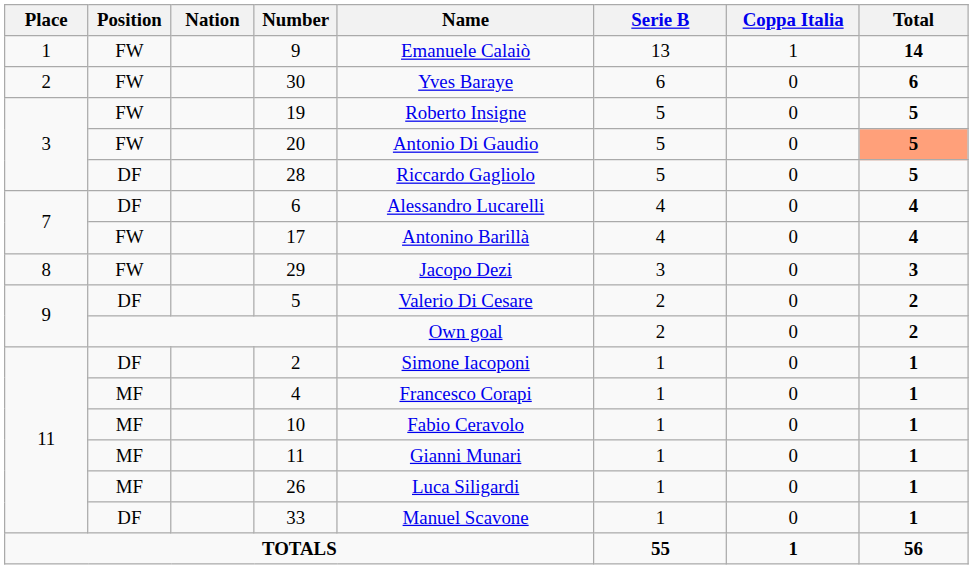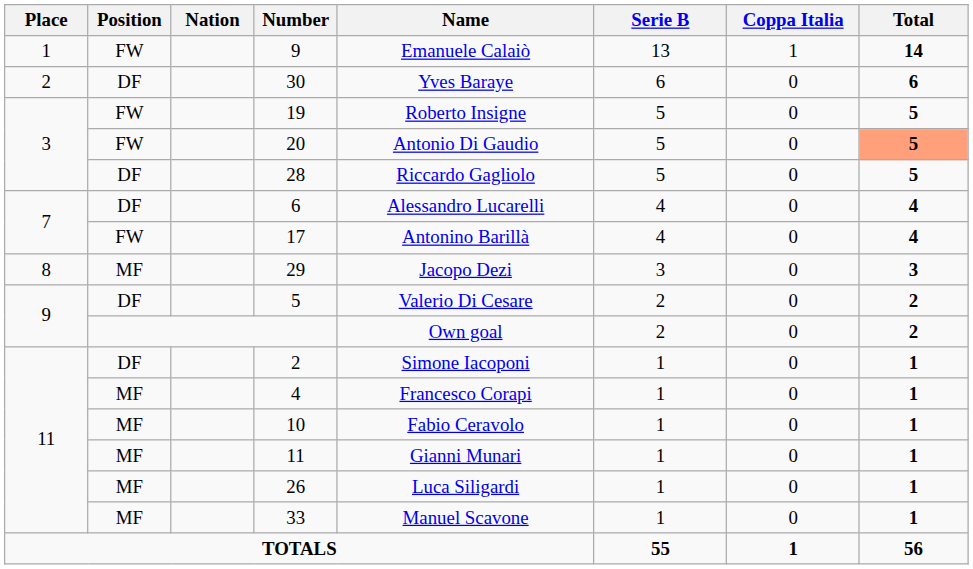 <table class="wikitable" style="font-size: 95%; text-align: center;">
 <tr>
 <th width=60>Place</th>
 <th width=60>Position</th>
 <th width=60>Nation</th>
 <th width=60>Number</th>
 <th width=200>Name</th>
 <th width=100><a href='#'>Serie B</a></th>
 <th width=100><a href='#'>Coppa Italia</a></th>
 <th width=80><strong>Total</strong></th>
 </tr>
 <tr>
 <td>1</td>
 <td>FW</td>
 <td></td>
 <td>9</td>
 <td><a href='#'>Emanuele Calaiò</a></td>
 <td>13</td>
 <td>1</td>
 <td><strong>14</strong></td>
 </tr>
 <tr>
 <td>2</td>
-<td>FW</td>
+<td>DF</td>
 <td></td>
 <td>30</td>
 <td><a href='#'>Yves Baraye</a></td>
 <td>6</td>
 <td>0</td>
 <td><strong>6</strong></td>
 </tr>
 <tr>
 <td rowspan=3>3</td>
 <td>FW</td>
 <td></td>
 <td>19</td>
 <td><a href='#'>Roberto Insigne</a></td>
 <td>5</td>
 <td>0</td>
 <td><strong>5</strong></td>
 </tr>
 <tr>
 <td>FW</td>
 <td></td>
 <td>20</td>
 <td><a href='#'>Antonio Di Gaudio</a></td>
 <td>5</td>
 <td>0</td>
 <td style="background: lightsalmon;"><strong>5</strong></td>
 </tr>
 <tr>
 <td>DF</td>
 <td></td>
 <td>28</td>
 <td><a href='#'>Riccardo Gagliolo</a></td>
 <td>5</td>
 <td>0</td>
 <td><strong>5</strong></td>
 </tr>
 <tr>
 <td rowspan=2>7</td>
 <td>DF</td>
 <td></td>
 <td>6</td>
 <td><a href='#'>Alessandro Lucarelli</a></td>
 <td>4</td>
 <td>0</td>
 <td><strong>4</strong></td>
 </tr>
 <tr>
 <td>FW</td>
 <td></td>
 <td>17</td>
 <td><a href='#'>Antonino Barillà</a></td>
 <td>4</td>
 <td>0</td>
 <td><strong>4</strong></td>
 </tr>
 <tr>
 <td>8</td>
-<td>FW</td>
+<td>MF</td>
 <td></td>
 <td>29</td>
 <td><a href='#'>Jacopo Dezi</a></td>
 <td>3</td>
 <td>0</td>
 <td><strong>3</strong></td>
 </tr>
 <tr>
 <td rowspan=2>9</td>
 <td>DF</td>
 <td></td>
 <td>5</td>
 <td><a href='#'>Valerio Di Cesare</a></td>
 <td>2</td>
 <td>0</td>
 <td><strong>2</strong></td>
 </tr>
 <tr>
 <td colspan=3></td>
 <td><a href='#'>Own goal</a></td>
 <td>2</td>
 <td>0</td>
 <td><strong>2</strong></td>
 </tr>
 <tr>
 <td rowspan=6>11</td>
 <td>DF</td>
 <td></td>
 <td>2</td>
 <td><a href='#'>Simone Iacoponi</a></td>
 <td>1</td>
 <td>0</td>
 <td><strong>1</strong></td>
 </tr>
 <tr>
 <td>MF</td>
 <td></td>
 <td>4</td>
 <td><a href='#'>Francesco Corapi</a></td>
 <td>1</td>
 <td>0</td>
 <td><strong>1</strong></td>
 </tr>
 <tr>
 <td>MF</td>
 <td></td>
 <td>10</td>
 <td><a href='#'>Fabio Ceravolo</a></td>
 <td>1</td>
 <td>0</td>
 <td><strong>1</strong></td>
 </tr>
 <tr>
 <td>MF</td>
 <td></td>
 <td>11</td>
 <td><a href='#'>Gianni Munari</a></td>
 <td>1</td>
 <td>0</td>
 <td><strong>1</strong></td>
 </tr>
 <tr>
 <td>MF</td>
 <td></td>
 <td>26</td>
 <td><a href='#'>Luca Siligardi</a></td>
 <td>1</td>
 <td>0</td>
 <td><strong>1</strong></td>
 </tr>
 <tr>
-<td>DF</td>
+<td>MF</td>
 <td></td>
 <td>33</td>
 <td><a href='#'>Manuel Scavone</a></td>
 <td>1</td>
 <td>0</td>
 <td><strong>1</strong></td>
 </tr>
 <tr>
 <td colspan=5><strong>TOTALS</strong></td>
 <td><strong>55</strong></td>
 <td><strong>1</strong></td>
 <td><strong>56</strong></td>
 </tr>
 </table>
